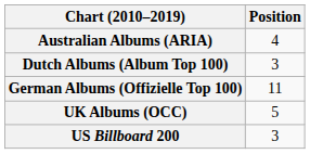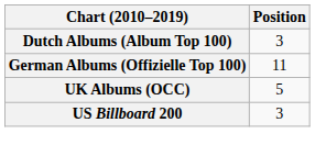 <table class="wikitable sortable plainrowheaders" style="text-align:center">
 <tr>
 <th scope="col">Chart (2010–2019)</th>
 <th scope="col">Position</th>
-</tr>
-<tr>
-<th scope="row">Australian Albums (ARIA)</th>
-<td>4</td>
 </tr>
 <tr>
 <th scope="row">Dutch Albums (Album Top 100)</th>
 <td>3</td>
 </tr>
 <tr>
 <th scope="row">German Albums (Offizielle Top 100)</th>
 <td>11</td>
 </tr>
 <tr>
 <th scope="row">UK Albums (OCC)</th>
 <td>5</td>
 </tr>
 <tr>
 <th scope="row">US <em>Billboard</em> 200</th>
 <td>3</td>
 </tr>
 </table>
